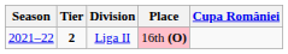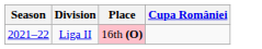 <table class="wikitable" style="text-align:center; font-size:90%">
 <tr>
 <th>Season</th>
-<th>Tier</th>
 <th>Division</th>
 <th>Place</th>
 <th><a href='#'>Cupa României</a></th>
 </tr>
 <tr>
 <td><a href='#'>2021–22</a></td>
-<td><strong>2</strong></td>
 <td><a href='#'>Liga II</a></td>
 <td style="background: pink;">16th <strong>(O)</strong></td>
 <td></td>
 </tr>
 </table>
